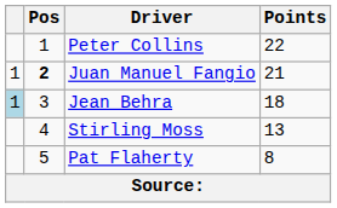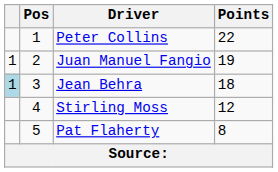 <table class="wikitable" style="font-size: 95%;">
 <tr>
 <th></th>
 <th>Pos</th>
 <th>Driver</th>
 <th>Points</th>
 </tr>
 <tr>
 <td align="left"></td>
 <td align="center">1</td>
 <td> <a href='#'>Peter Collins</a></td>
 <td align="left">22</td>
 </tr>
 <tr>
 <td align="left"> 1</td>
-<td align="center"><strong>2</strong></td>
+<td align="center">2</td>
 <td> <a href='#'>Juan Manuel Fangio</a></td>
-<td align="left">21</td>
+<td align="left">19</td>
 </tr>
 <tr>
 <td align="left" style="background: lightblue;"> 1</td>
 <td align="center">3</td>
 <td> <a href='#'>Jean Behra</a></td>
 <td align="left">18</td>
 </tr>
 <tr>
 <td align="left"></td>
 <td align="center">4</td>
 <td> <a href='#'>Stirling Moss</a></td>
-<td align="left">13</td>
+<td align="left">12</td>
 </tr>
 <tr>
 <td align="left"></td>
 <td align="center">5</td>
 <td> <a href='#'>Pat Flaherty</a></td>
 <td align="left">8</td>
 </tr>
 <tr>
 <th colspan=4>Source:</th>
 </tr>
 </table>
